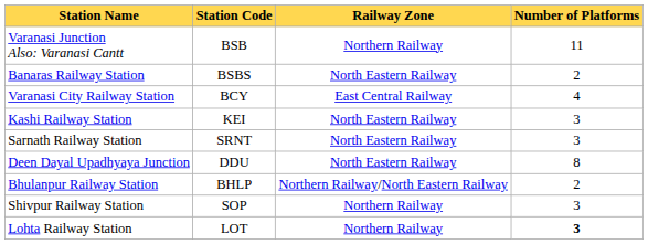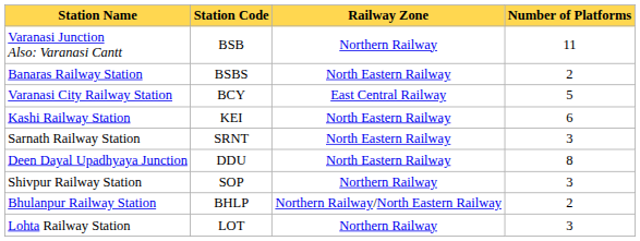 <table class="wikitable sortable" style="background:#fff;">
 <tr>
 <th style="background:#ffd750;">Station Name</th>
 <th style="background:#ffd750;">Station Code</th>
 <th style="background:#ffd750;">Railway Zone</th>
 <th style="background:#ffd750;">Number of Platforms</th>
 </tr>
 <tr>
 <td><a href='#'>Varanasi Junction</a><br><em>Also: Varanasi Cantt</em></td>
 <td style="text-align:center;">BSB</td>
 <td style="text-align:center;"><a href='#'>Northern Railway</a></td>
 <td style="text-align:center;">11</td>
 </tr>
 <tr>
 <td><a href='#'>Banaras Railway Station</a></td>
 <td style="text-align:center;">BSBS</td>
 <td style="text-align:center;"><a href='#'>North Eastern Railway</a></td>
 <td style="text-align:center;">2</td>
 </tr>
 <tr>
 <td><a href='#'>Varanasi City Railway Station</a></td>
 <td style="text-align:center;">BCY</td>
 <td style="text-align:center;"><a href='#'>East Central Railway</a></td>
-<td style="text-align:center;">4</td>
+<td style="text-align:center;">5</td>
 </tr>
 <tr>
 <td><a href='#'>Kashi Railway Station</a></td>
 <td style="text-align:center;">KEI</td>
 <td style="text-align:center;"><a href='#'>North Eastern Railway</a></td>
-<td style="text-align:center;">3</td>
+<td style="text-align:center;">6</td>
 </tr>
 <tr>
 <td>Sarnath Railway Station</td>
 <td style="text-align:center;">SRNT</td>
 <td style="text-align:center;"><a href='#'>North Eastern Railway</a></td>
 <td style="text-align:center;">3</td>
 </tr>
 <tr>
 <td><a href='#'>Deen Dayal Upadhyaya Junction</a></td>
 <td style="text-align:center;">DDU</td>
 <td style="text-align:center;"><a href='#'>North Eastern Railway</a></td>
 <td style="text-align:center;">8</td>
 </tr>
 <tr>
+<td>Shivpur Railway Station</td>
+<td style="text-align:center;">SOP</td>
+<td style="text-align:center;"><a href='#'>Northern Railway</a></td>
+<td style="text-align:center;">3</td>
+</tr>
+<tr>
 <td><a href='#'>Bhulanpur Railway Station</a></td>
 <td style="text-align:center;">BHLP</td>
 <td style="text-align:center;"><a href='#'>Northern Railway</a>/<a href='#'>North Eastern Railway</a></td>
 <td style="text-align:center;">2</td>
 </tr>
 <tr>
-<td>Shivpur Railway Station</td>
-<td style="text-align:center;">SOP</td>
+<td><a href='#'>Lohta</a> Railway Station</td>
+<td style="text-align:center;">LOT</td>
 <td style="text-align:center;"><a href='#'>Northern Railway</a></td>
 <td style="text-align:center;">3</td>
 </tr>
-<tr>
-<td><a href='#'>Lohta</a> Railway Station</td>
-<td style="text-align:center;">LOT</td>
-<td style="text-align:center;"><a href='#'>Northern Railway</a></td>
-<td style="text-align:center;"><strong>3</strong></td>
-</tr>
 </table>
